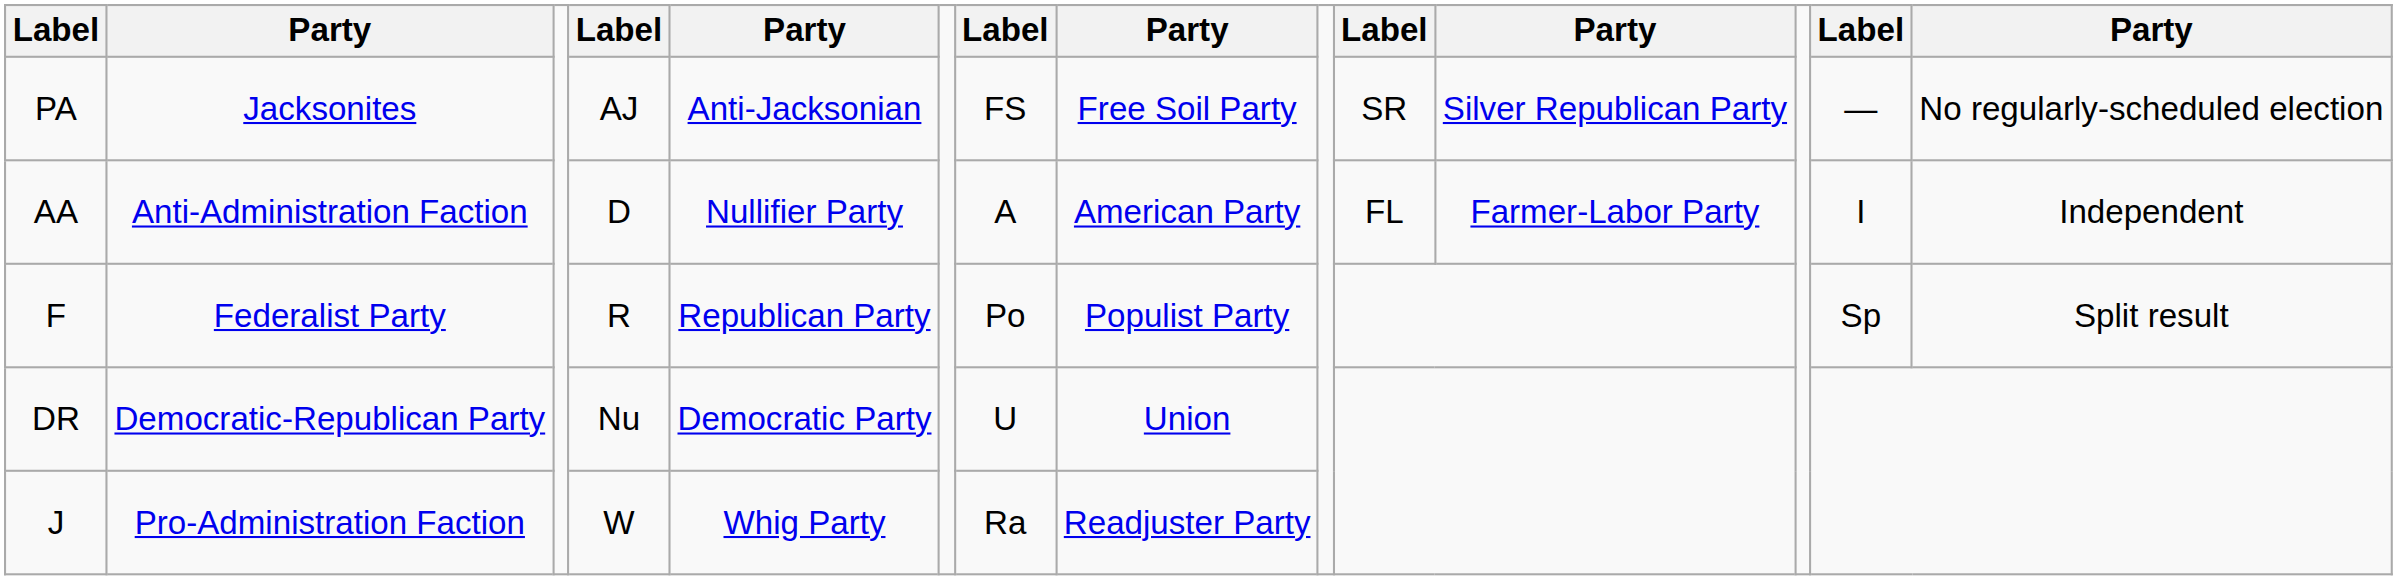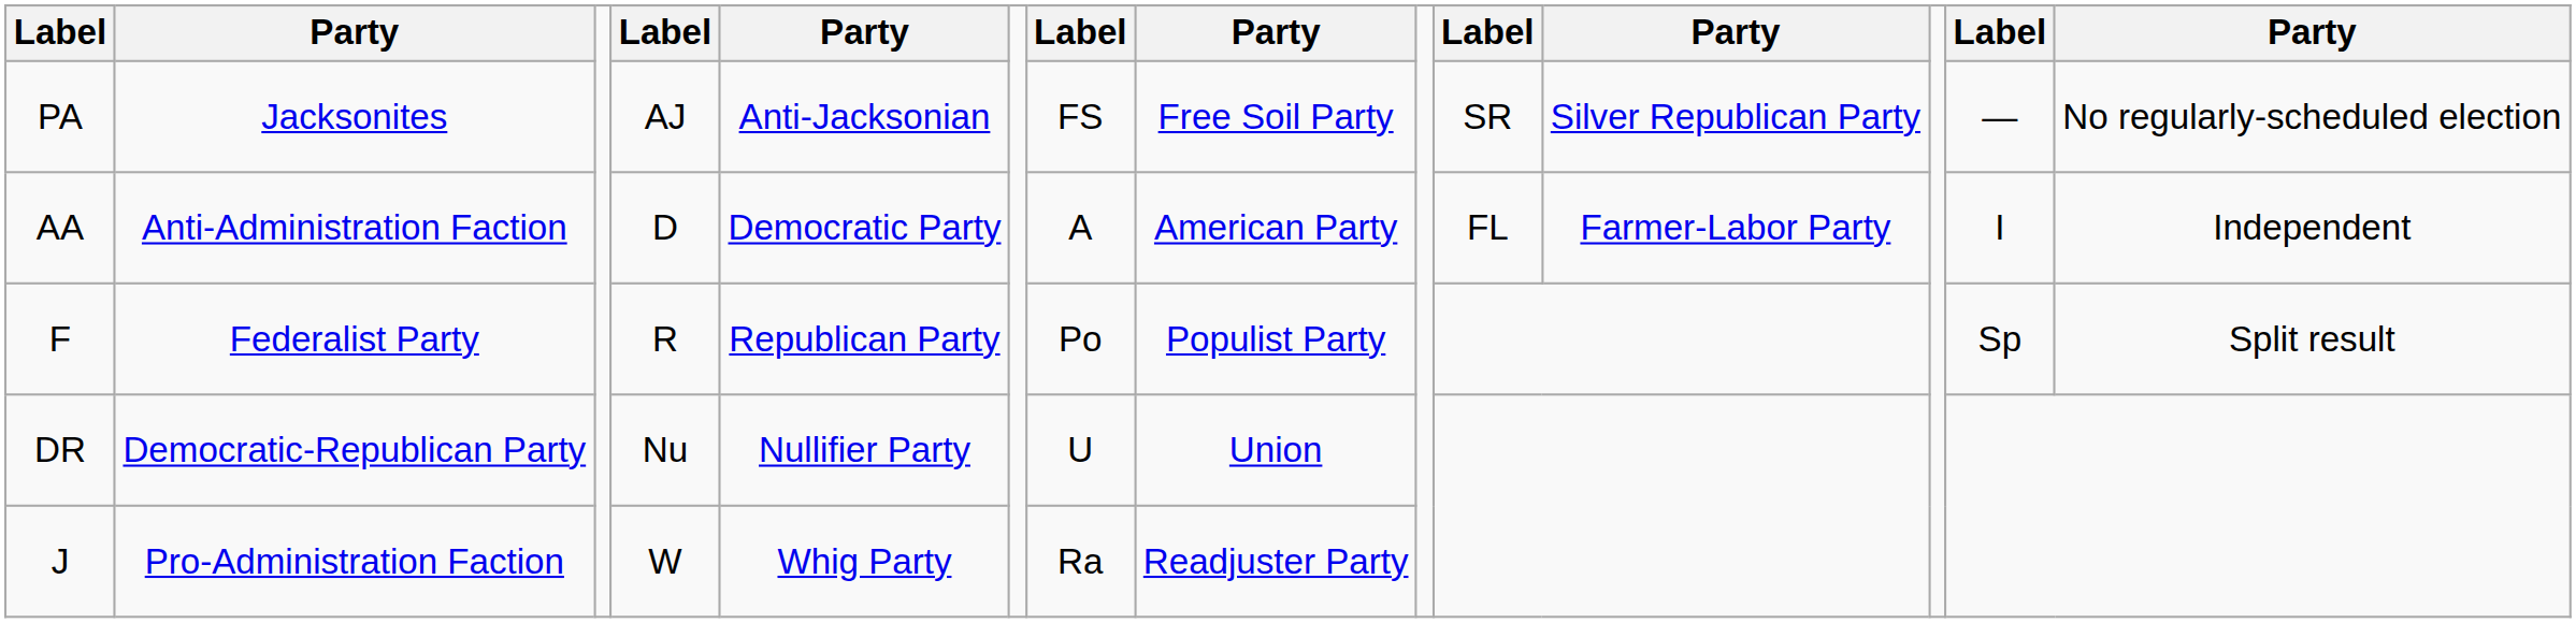 <table class="wikitable " style="text-align:center">
 <tr>
 <th>Label</th>
 <th>Party</th>
 <td rowspan=99></td>
 <th>Label</th>
 <th>Party</th>
 <td rowspan=99></td>
 <th>Label</th>
 <th>Party</th>
 <td rowspan=99></td>
 <th>Label</th>
 <th>Party</th>
 <td rowspan=99></td>
 <th>Label</th>
 <th>Party</th>
 </tr>
 <tr style="height: 50px;">
 <td>PA</td>
 <td><a href='#'>Jacksonites</a></td>
 <td>AJ</td>
 <td><a href='#'>Anti-Jacksonian</a></td>
 <td>FS</td>
 <td><a href='#'>Free Soil Party</a></td>
 <td>SR</td>
 <td><a href='#'>Silver Republican Party</a></td>
 <td>—</td>
 <td>No regularly-scheduled election</td>
 </tr>
 <tr style="height: 50px;">
 <td>AA</td>
 <td><a href='#'>Anti-Administration Faction</a></td>
 <td>D</td>
-<td><a href='#'>Nullifier Party</a></td>
+<td><a href='#'>Democratic Party</a></td>
 <td>A</td>
 <td><a href='#'>American Party</a></td>
 <td>FL</td>
 <td><a href='#'>Farmer-Labor Party</a></td>
 <td>I</td>
 <td>Independent</td>
 </tr>
 <tr style="height: 50px;">
 <td>F</td>
 <td><a href='#'>Federalist Party</a></td>
 <td>R</td>
 <td><a href='#'>Republican Party</a></td>
 <td>Po</td>
 <td><a href='#'>Populist Party</a></td>
 <td colspan=2></td>
 <td>Sp</td>
 <td>Split result</td>
 </tr>
 <tr style="height: 50px;" "width: 50px;">
 <td>DR</td>
 <td><a href='#'>Democratic-Republican Party</a></td>
 <td>Nu</td>
-<td><a href='#'>Democratic Party</a></td>
+<td><a href='#'>Nullifier Party</a></td>
 <td>U</td>
 <td><a href='#'>Union</a></td>
 </tr>
 <tr style="height: 50px;">
 <td>J</td>
 <td><a href='#'>Pro-Administration Faction</a></td>
 <td>W</td>
 <td><a href='#'>Whig Party</a></td>
 <td>Ra</td>
 <td><a href='#'>Readjuster Party</a></td>
 </tr>
 </table>
